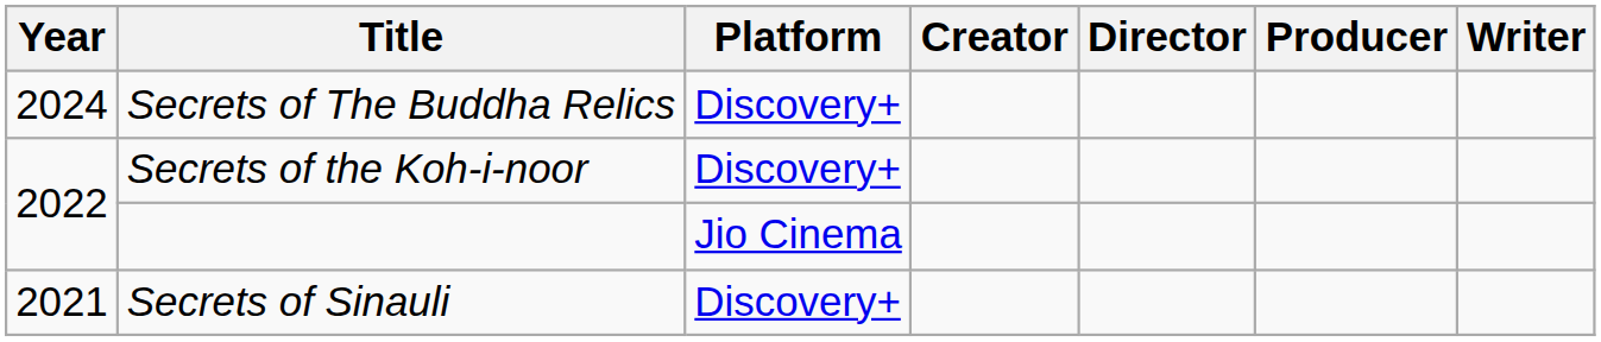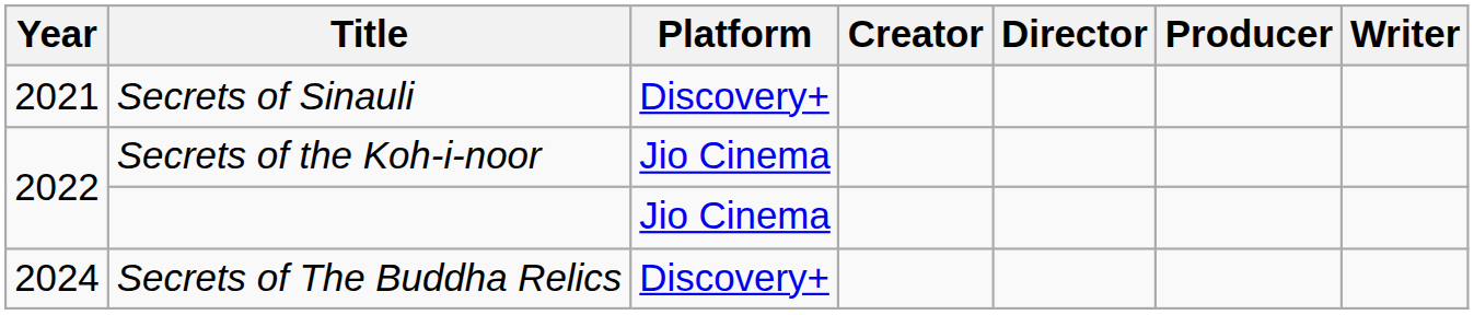 <table class="wikitable">
 <tr>
 <th>Year</th>
 <th>Title</th>
 <th>Platform</th>
 <th>Creator</th>
 <th>Director</th>
 <th>Producer</th>
 <th>Writer</th>
 </tr>
 <tr>
-<td>2024</td>
-<td><em>Secrets of The Buddha Relics</em></td>
+<td>2021</td>
+<td><em>Secrets of Sinauli</em></td>
 <td><a href='#'>Discovery+</a></td>
 <td></td>
 <td></td>
 <td></td>
 <td></td>
 </tr>
 <tr>
 <td rowspan="2">2022</td>
 <td><em>Secrets of the Koh-i-noor</em></td>
-<td><a href='#'>Discovery+</a></td>
+<td><a href='#'>Jio Cinema</a></td>
 <td></td>
 <td></td>
 <td></td>
 <td></td>
 </tr>
 <tr>
 <td><em></em></td>
 <td><a href='#'>Jio Cinema</a></td>
 <td></td>
 <td></td>
 <td></td>
 <td></td>
 </tr>
 <tr>
-<td>2021</td>
-<td><em>Secrets of Sinauli</em></td>
+<td>2024</td>
+<td><em>Secrets of The Buddha Relics</em></td>
 <td><a href='#'>Discovery+</a></td>
 <td></td>
 <td></td>
 <td></td>
 <td></td>
 </tr>
 </table>
